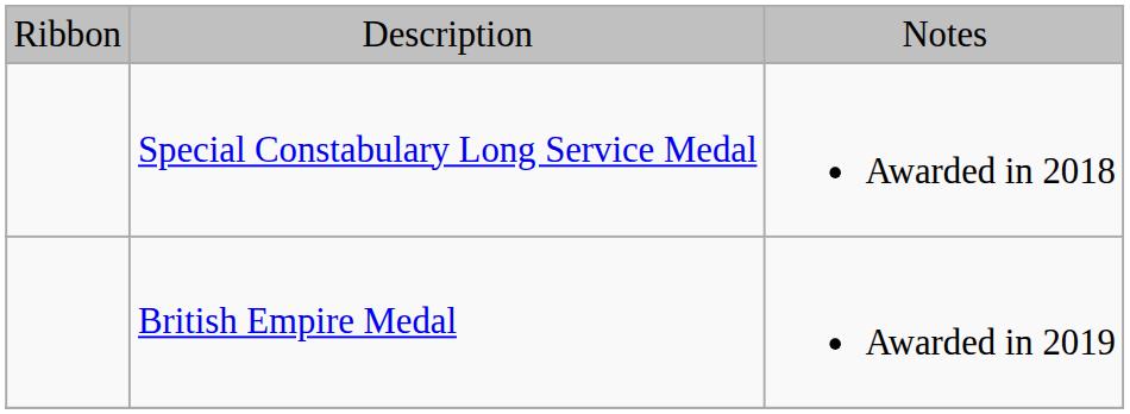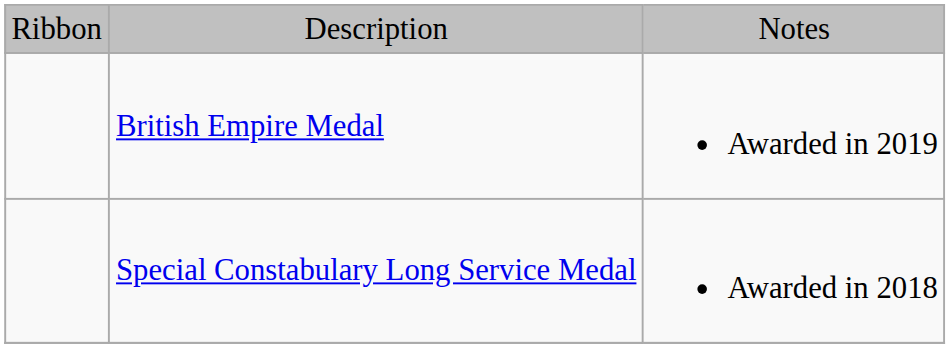 <table class="wikitable" style="margin:1em auto;">
 <tr style="background:silver;" align="center">
 <td>Ribbon</td>
 <td>Description</td>
 <td>Notes</td>
 </tr>
 <tr>
 <td></td>
+<td><a href='#'>British Empire Medal</a></td>
+<td><br><ul><li>Awarded in 2019</li></ul></td>
+</tr>
+<tr>
+<td></td>
 <td><a href='#'>Special Constabulary Long Service Medal</a></td>
 <td><br><ul><li>Awarded in 2018</li></ul></td>
 </tr>
 <tr>
-<td></td>
-<td><a href='#'>British Empire Medal</a></td>
-<td><br><ul><li>Awarded in 2019</li></ul></td>
-</tr>
-<tr>
 </tr>
 </table>
